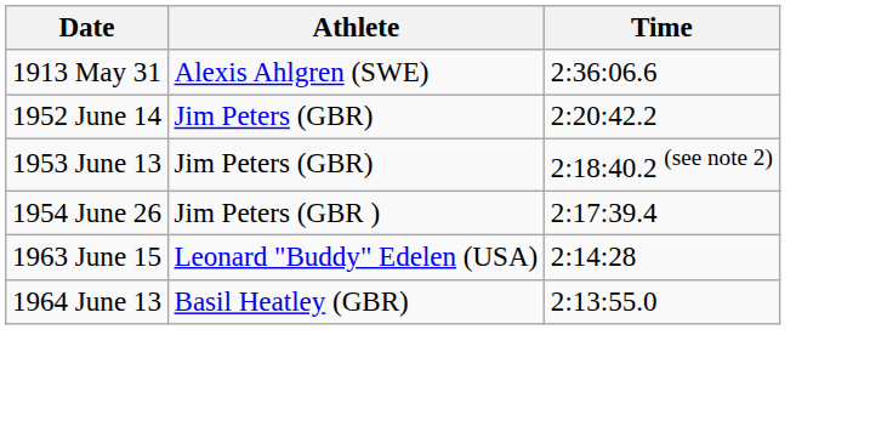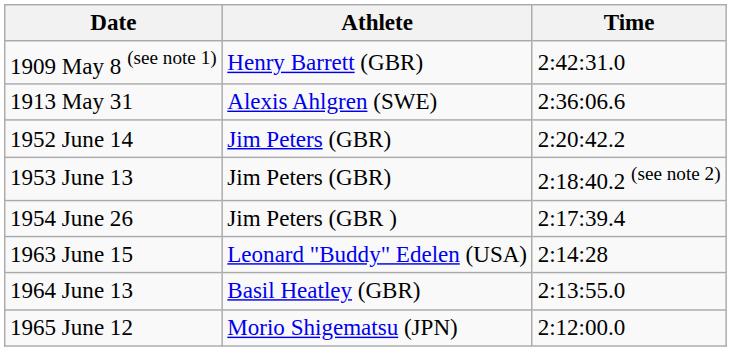 <table class="wikitable">
 <tr>
 <th>Date</th>
 <th>Athlete</th>
 <th>Time</th>
+</tr>
+<tr>
+<td>1909 May 8 <sup>(see note 1)</sup></td>
+<td><a href='#'>Henry Barrett</a> (GBR)</td>
+<td>2:42:31.0</td>
 </tr>
 <tr>
 <td>1913 May 31</td>
 <td><a href='#'>Alexis Ahlgren</a> (SWE)</td>
 <td>2:36:06.6</td>
 </tr>
 <tr>
 <td>1952 June 14</td>
 <td><a href='#'>Jim Peters</a> (GBR)</td>
 <td>2:20:42.2</td>
 </tr>
 <tr>
 <td>1953 June 13</td>
 <td>Jim Peters (GBR)</td>
 <td>2:18:40.2 <sup>(see note 2)</sup></td>
 </tr>
 <tr>
 <td>1954 June 26</td>
 <td>Jim Peters (GBR )</td>
 <td>2:17:39.4</td>
 </tr>
 <tr>
 <td>1963 June 15</td>
 <td><a href='#'>Leonard "Buddy" Edelen</a> (USA)</td>
 <td>2:14:28</td>
 </tr>
 <tr>
 <td>1964 June 13</td>
 <td><a href='#'>Basil Heatley</a> (GBR)</td>
 <td>2:13:55.0</td>
 </tr>
+<tr>
+<td>1965 June 12</td>
+<td><a href='#'>Morio Shigematsu</a> (JPN)</td>
+<td>2:12:00.0</td>
+</tr>
 </table>
